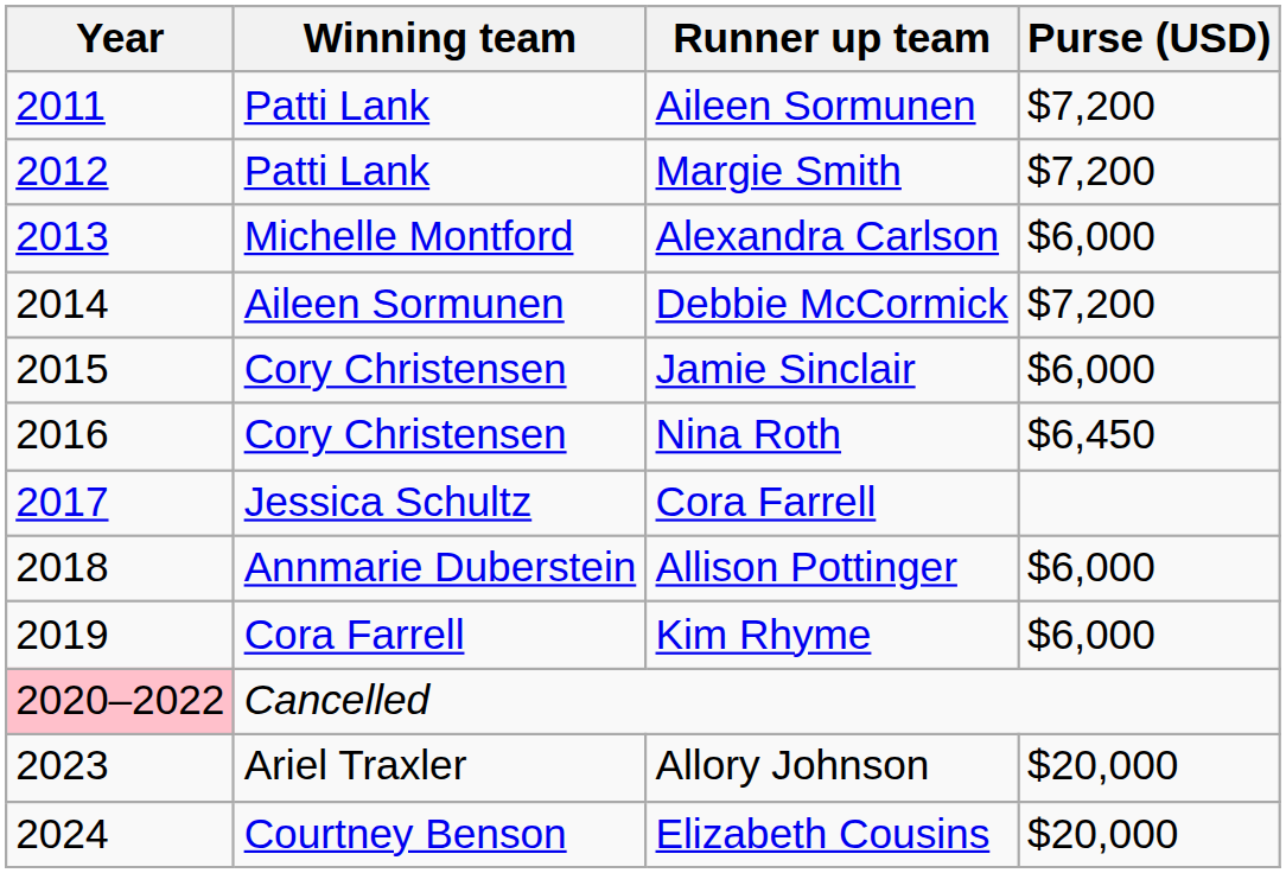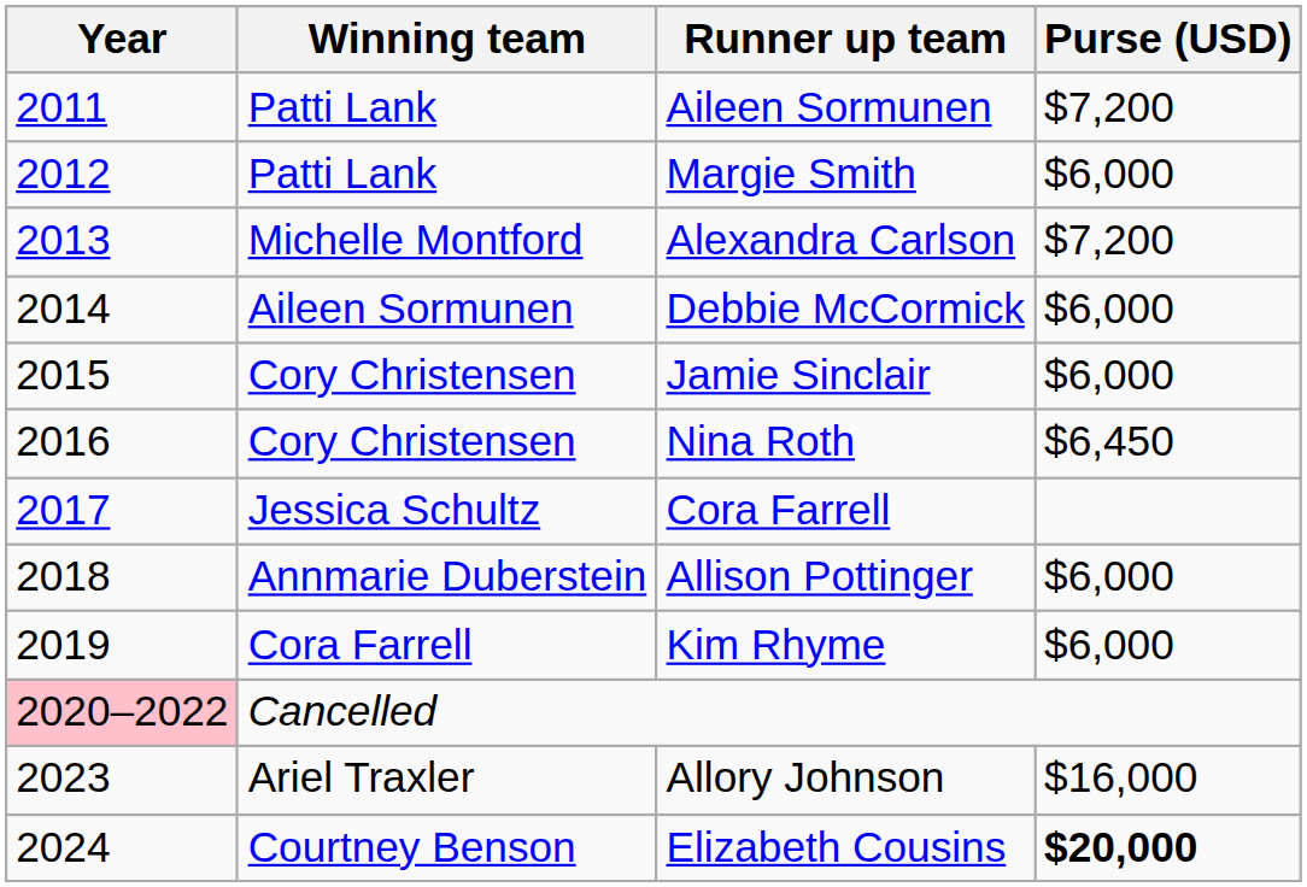 <table class="wikitable">
 <tr>
 <th scope="col">Year</th>
 <th scope="col">Winning team</th>
 <th scope="col">Runner up team</th>
 <th scope="col">Purse (USD)</th>
 </tr>
 <tr>
 <td><a href='#'>2011</a></td>
 <td> <a href='#'>Patti Lank</a></td>
 <td> <a href='#'>Aileen Sormunen</a></td>
 <td>$7,200</td>
 </tr>
 <tr>
 <td><a href='#'>2012</a></td>
 <td> <a href='#'>Patti Lank</a></td>
 <td> <a href='#'>Margie Smith</a></td>
-<td>$7,200</td>
+<td>$6,000</td>
 </tr>
 <tr>
 <td><a href='#'>2013</a></td>
 <td> <a href='#'>Michelle Montford</a></td>
 <td> <a href='#'>Alexandra Carlson</a></td>
-<td>$6,000</td>
+<td>$7,200</td>
 </tr>
 <tr>
 <td>2014</td>
 <td> <a href='#'>Aileen Sormunen</a></td>
 <td> <a href='#'>Debbie McCormick</a></td>
-<td>$7,200</td>
+<td>$6,000</td>
 </tr>
 <tr>
 <td>2015</td>
 <td> <a href='#'>Cory Christensen</a></td>
 <td> <a href='#'>Jamie Sinclair</a></td>
 <td>$6,000</td>
 </tr>
 <tr>
 <td>2016</td>
 <td> <a href='#'>Cory Christensen</a></td>
 <td> <a href='#'>Nina Roth</a></td>
 <td>$6,450</td>
 </tr>
 <tr>
 <td><a href='#'>2017</a></td>
 <td> <a href='#'>Jessica Schultz</a></td>
 <td> <a href='#'>Cora Farrell</a></td>
 <td></td>
 </tr>
 <tr>
 <td>2018</td>
 <td> <a href='#'>Annmarie Duberstein</a></td>
 <td> <a href='#'>Allison Pottinger</a></td>
 <td>$6,000</td>
 </tr>
 <tr>
 <td>2019</td>
 <td> <a href='#'>Cora Farrell</a></td>
 <td> <a href='#'>Kim Rhyme</a></td>
 <td>$6,000</td>
 </tr>
 <tr>
 <td style="background: pink;">2020–2022</td>
 <td colspan="3"><em>Cancelled</em></td>
 </tr>
 <tr>
 <td>2023</td>
 <td> Ariel Traxler</td>
 <td> Allory Johnson</td>
-<td>$20,000</td>
+<td>$16,000</td>
 </tr>
 <tr>
 <td>2024</td>
 <td> <a href='#'>Courtney Benson</a></td>
 <td> <a href='#'>Elizabeth Cousins</a></td>
-<td>$20,000</td>
+<td><strong>$20,000</strong></td>
 </tr>
 </table>
